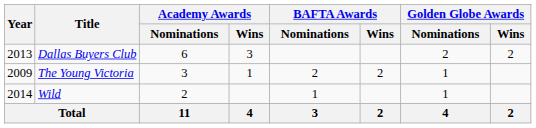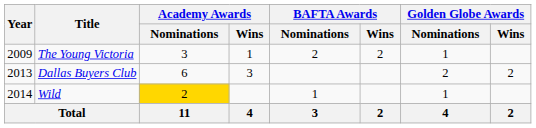 <table class="wikitable">
 <tr>
 <th rowspan="2">Year</th>
 <th rowspan="2">Title</th>
 <th colspan="2" style="text-align:center;" width=160><a href='#'>Academy Awards</a></th>
 <th colspan="2" style="text-align:center;" width=160><a href='#'>BAFTA Awards</a></th>
 <th colspan="2" style="text-align:center;" width=160><a href='#'>Golden Globe Awards</a></th>
 </tr>
 <tr>
 <th>Nominations</th>
 <th>Wins</th>
 <th>Nominations</th>
 <th>Wins</th>
 <th>Nominations</th>
 <th>Wins</th>
 </tr>
 <tr>
+<td>2009</td>
+<td><em><a href='#'>The Young Victoria</a></em></td>
+<td align=center>3</td>
+<td align=center>1</td>
+<td align=center>2</td>
+<td align=center>2</td>
+<td align=center>1</td>
+<td></td>
+</tr>
+<tr>
 <td>2013</td>
 <td><em><a href='#'>Dallas Buyers Club</a></em></td>
 <td align=center>6</td>
 <td align=center>3</td>
 <td></td>
 <td></td>
 <td align=center>2</td>
 <td align=center>2</td>
 </tr>
 <tr>
-<td>2009</td>
-<td><em><a href='#'>The Young Victoria</a></em></td>
-<td align=center>3</td>
-<td align=center>1</td>
-<td align=center>2</td>
-<td align=center>2</td>
-<td align=center>1</td>
-<td></td>
-</tr>
-<tr>
 <td>2014</td>
 <td><em><a href='#'>Wild</a></em></td>
-<td align=center>2</td>
+<td align=center style="background: gold;">2</td>
 <td></td>
 <td align=center>1</td>
 <td></td>
 <td align=center>1</td>
 <td></td>
 </tr>
 <tr>
 <th colspan="2"><strong>Total</strong></th>
 <th align=center>11</th>
 <th align=center>4</th>
 <th align=center>3</th>
 <th align=center>2</th>
 <th align=center>4</th>
 <th align=center>2</th>
 </tr>
 </table>
